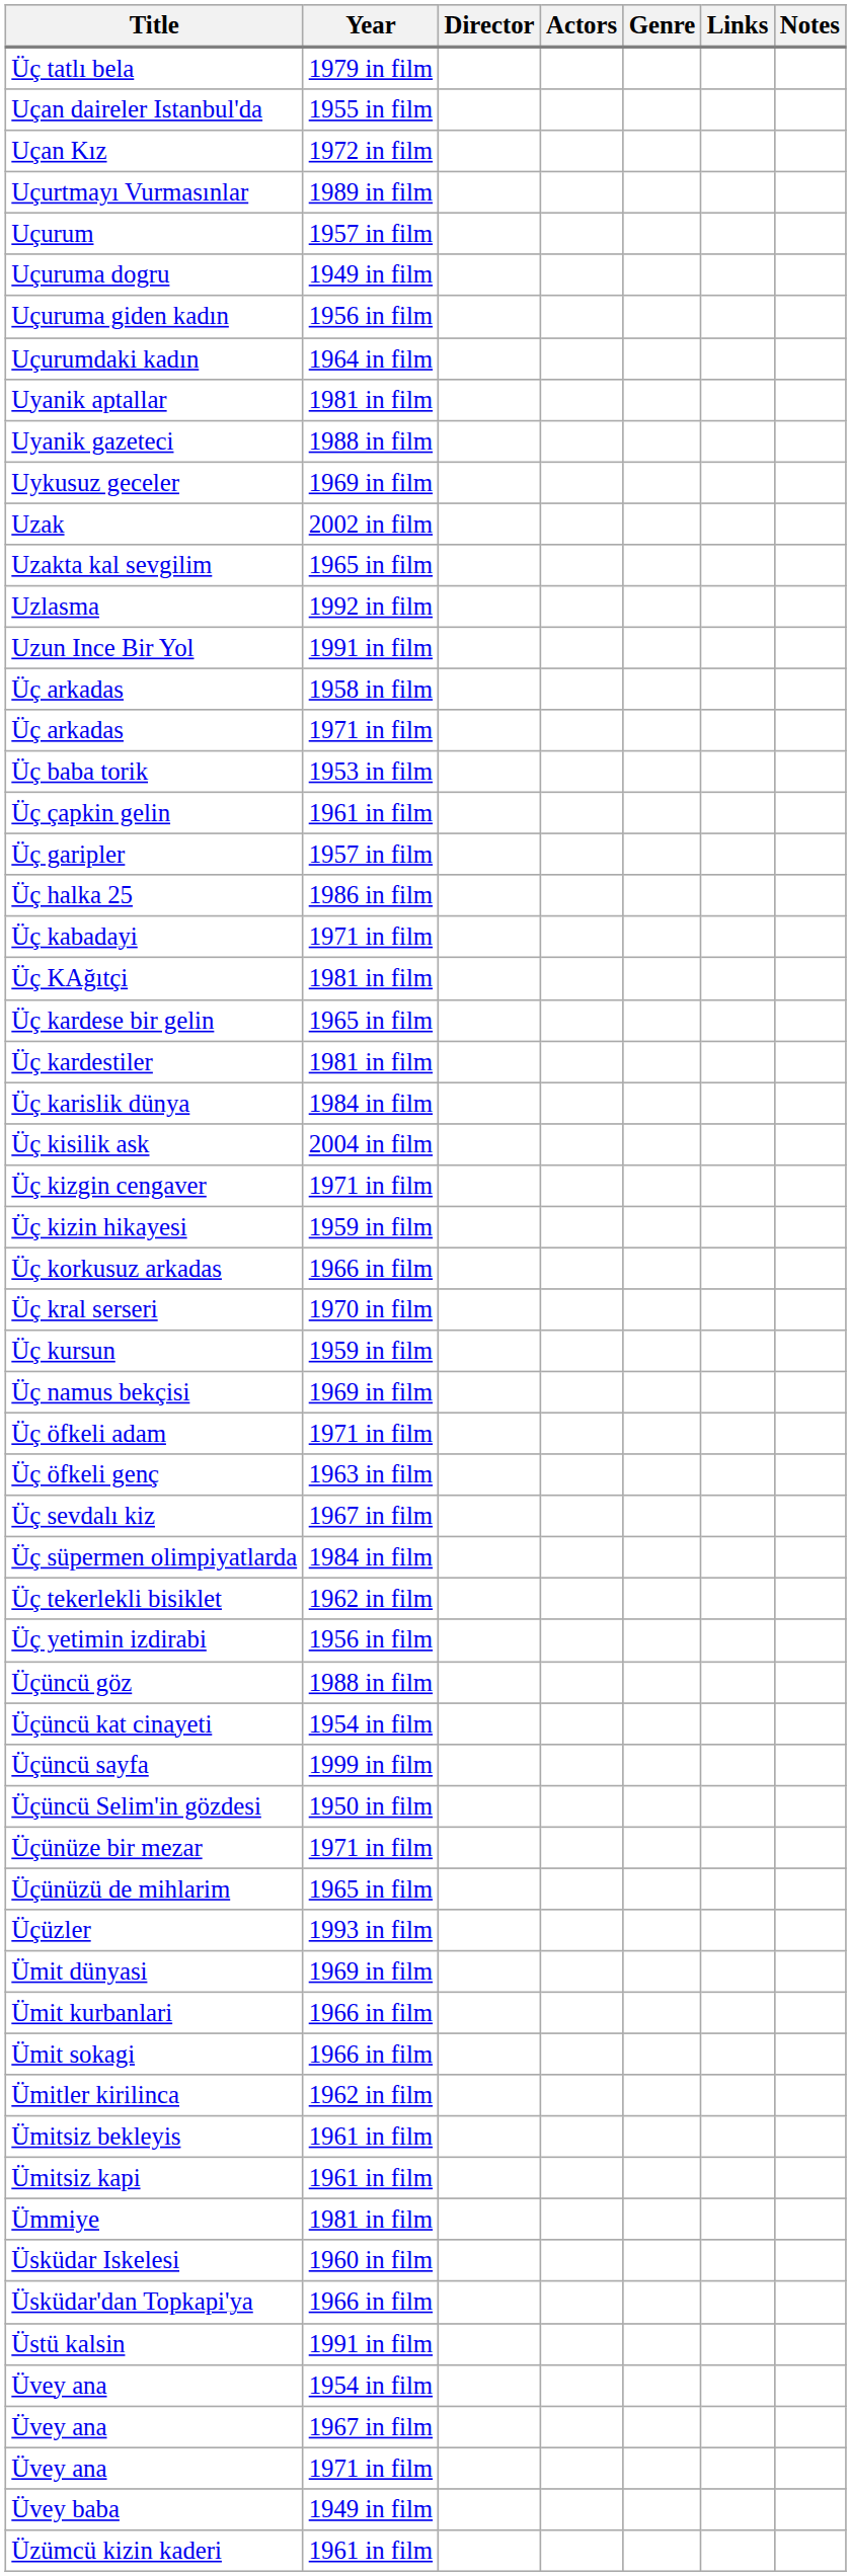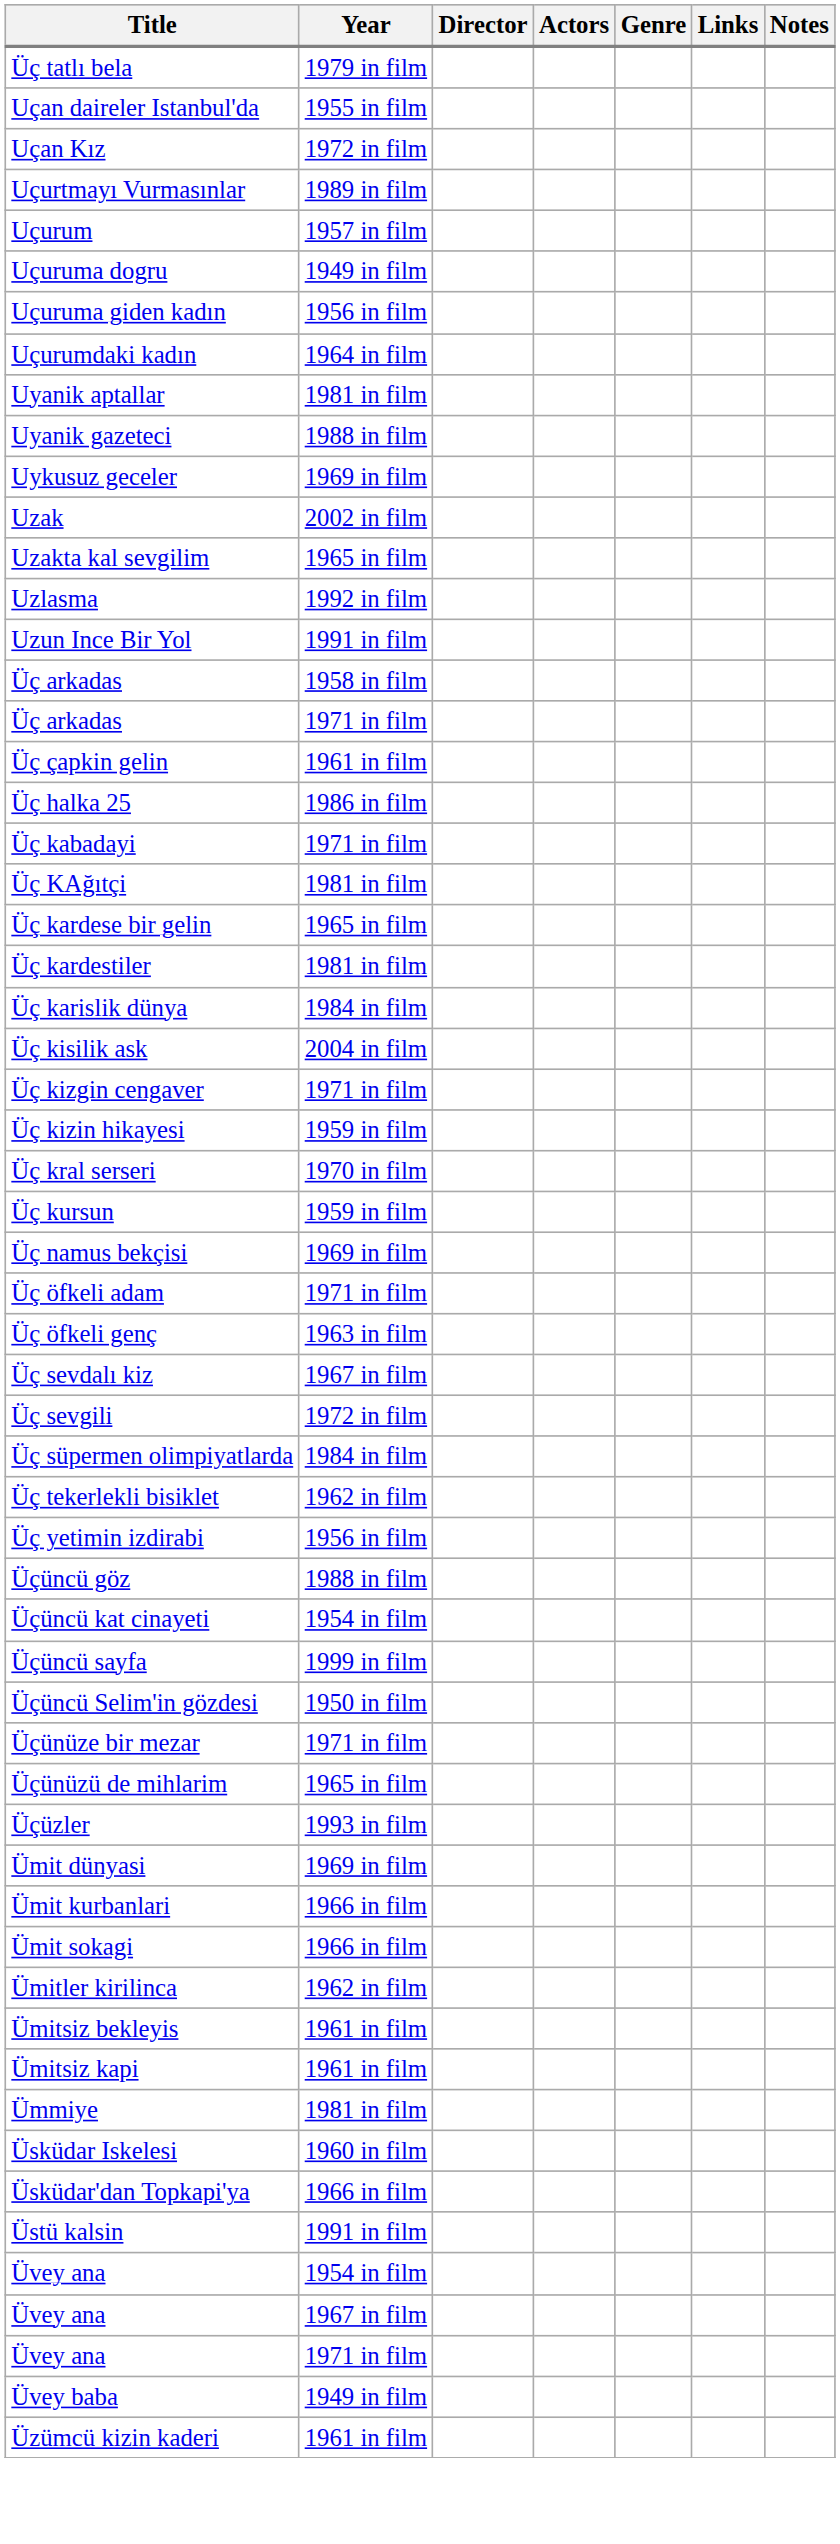 <table class="sortable wikitable" align=left border=1 cellpadding=6 cellspacing=0 style="margin: 0 0 0 1em; background: #ffffff; border: 1px #aaaaaa solid; border-collapse: collapse; text-align:left; font-size: 95%;">
 <tr style="text-align:center; background: #efefef; border-bottom:2px solid gray;">
 <th>Title</th>
 <th>Year</th>
 <th>Director</th>
 <th>Actors</th>
 <th>Genre</th>
 <th>Links</th>
 <th>Notes</th>
 </tr>
 <tr>
 <td><a href='#'>Üç tatlı bela</a></td>
 <td><a href='#'>1979 in film</a></td>
 <td></td>
 <td></td>
 <td></td>
 <td></td>
 <td></td>
 </tr>
 <tr>
 <td><a href='#'>Uçan daireler Istanbul'da</a></td>
 <td><a href='#'>1955 in film</a></td>
 <td></td>
 <td></td>
 <td></td>
 <td></td>
 <td></td>
 </tr>
 <tr>
 <td><a href='#'>Uçan Kız</a></td>
 <td><a href='#'>1972 in film</a></td>
 <td></td>
 <td></td>
 <td></td>
 <td></td>
 <td></td>
 </tr>
 <tr>
 <td><a href='#'>Uçurtmayı Vurmasınlar</a></td>
 <td><a href='#'>1989 in film</a></td>
 <td></td>
 <td></td>
 <td></td>
 <td></td>
 <td></td>
 </tr>
 <tr>
 <td><a href='#'>Uçurum</a></td>
 <td><a href='#'>1957 in film</a></td>
 <td></td>
 <td></td>
 <td></td>
 <td></td>
 <td></td>
 </tr>
 <tr>
 <td><a href='#'>Uçuruma dogru</a></td>
 <td><a href='#'>1949 in film</a></td>
 <td></td>
 <td></td>
 <td></td>
 <td></td>
 <td></td>
 </tr>
 <tr>
 <td><a href='#'>Uçuruma giden kadın</a></td>
 <td><a href='#'>1956 in film</a></td>
 <td></td>
 <td></td>
 <td></td>
 <td></td>
 <td></td>
 </tr>
 <tr>
 <td><a href='#'>Uçurumdaki kadın</a></td>
 <td><a href='#'>1964 in film</a></td>
 <td></td>
 <td></td>
 <td></td>
 <td></td>
 <td></td>
 </tr>
 <tr>
 <td><a href='#'>Uyanik aptallar</a></td>
 <td><a href='#'>1981 in film</a></td>
 <td></td>
 <td></td>
 <td></td>
 <td></td>
 <td></td>
 </tr>
 <tr>
 <td><a href='#'>Uyanik gazeteci</a></td>
 <td><a href='#'>1988 in film</a></td>
 <td></td>
 <td></td>
 <td></td>
 <td></td>
 <td></td>
 </tr>
 <tr>
 <td><a href='#'>Uykusuz geceler</a></td>
 <td><a href='#'>1969 in film</a></td>
 <td></td>
 <td></td>
 <td></td>
 <td></td>
 <td></td>
 </tr>
 <tr>
 <td><a href='#'>Uzak</a></td>
 <td><a href='#'>2002 in film</a></td>
 <td></td>
 <td></td>
 <td></td>
 <td></td>
 <td></td>
 </tr>
 <tr>
 <td><a href='#'>Uzakta kal sevgilim</a></td>
 <td><a href='#'>1965 in film</a></td>
 <td></td>
 <td></td>
 <td></td>
 <td></td>
 <td></td>
 </tr>
 <tr>
 <td><a href='#'>Uzlasma</a></td>
 <td><a href='#'>1992 in film</a></td>
 <td></td>
 <td></td>
 <td></td>
 <td></td>
 <td></td>
 </tr>
 <tr>
 <td><a href='#'>Uzun Ince Bir Yol</a></td>
 <td><a href='#'>1991 in film</a></td>
 <td></td>
 <td></td>
 <td></td>
 <td></td>
 <td></td>
 </tr>
 <tr>
 <td><a href='#'>Üç arkadas</a></td>
 <td><a href='#'>1958 in film</a></td>
 <td></td>
 <td></td>
 <td></td>
 <td></td>
 <td></td>
 </tr>
 <tr>
 <td><a href='#'>Üç arkadas</a></td>
 <td><a href='#'>1971 in film</a></td>
 <td></td>
 <td></td>
 <td></td>
 <td></td>
 <td></td>
 </tr>
 <tr>
-<td><a href='#'>Üç baba torik</a></td>
-<td><a href='#'>1953 in film</a></td>
-<td></td>
-<td></td>
-<td></td>
-<td></td>
-<td></td>
-</tr>
-<tr>
 <td><a href='#'>Üç çapkin gelin</a></td>
 <td><a href='#'>1961 in film</a></td>
-<td></td>
-<td></td>
-<td></td>
-<td></td>
-<td></td>
-</tr>
-<tr>
-<td><a href='#'>Üç garipler</a></td>
-<td><a href='#'>1957 in film</a></td>
 <td></td>
 <td></td>
 <td></td>
 <td></td>
 <td></td>
 </tr>
 <tr>
 <td><a href='#'>Üç halka 25</a></td>
 <td><a href='#'>1986 in film</a></td>
 <td></td>
 <td></td>
 <td></td>
 <td></td>
 <td></td>
 </tr>
 <tr>
 <td><a href='#'>Üç kabadayi</a></td>
 <td><a href='#'>1971 in film</a></td>
 <td></td>
 <td></td>
 <td></td>
 <td></td>
 <td></td>
 </tr>
 <tr>
 <td><a href='#'>Üç KAğıtçi</a></td>
 <td><a href='#'>1981 in film</a></td>
 <td></td>
 <td></td>
 <td></td>
 <td></td>
 <td></td>
 </tr>
 <tr>
 <td><a href='#'>Üç kardese bir gelin</a></td>
 <td><a href='#'>1965 in film</a></td>
 <td></td>
 <td></td>
 <td></td>
 <td></td>
 <td></td>
 </tr>
 <tr>
 <td><a href='#'>Üç kardestiler</a></td>
 <td><a href='#'>1981 in film</a></td>
 <td></td>
 <td></td>
 <td></td>
 <td></td>
 <td></td>
 </tr>
 <tr>
 <td><a href='#'>Üç karislik dünya</a></td>
 <td><a href='#'>1984 in film</a></td>
 <td></td>
 <td></td>
 <td></td>
 <td></td>
 <td></td>
 </tr>
 <tr>
 <td><a href='#'>Üç kisilik ask</a></td>
 <td><a href='#'>2004 in film</a></td>
 <td></td>
 <td></td>
 <td></td>
 <td></td>
 <td></td>
 </tr>
 <tr>
 <td><a href='#'>Üç kizgin cengaver</a></td>
 <td><a href='#'>1971 in film</a></td>
 <td></td>
 <td></td>
 <td></td>
 <td></td>
 <td></td>
 </tr>
 <tr>
 <td><a href='#'>Üç kizin hikayesi</a></td>
 <td><a href='#'>1959 in film</a></td>
 <td></td>
 <td></td>
 <td></td>
 <td></td>
 <td></td>
 </tr>
 <tr>
-<td><a href='#'>Üç korkusuz arkadas</a></td>
-<td><a href='#'>1966 in film</a></td>
-<td></td>
-<td></td>
-<td></td>
-<td></td>
-<td></td>
-</tr>
-<tr>
 <td><a href='#'>Üç kral serseri</a></td>
 <td><a href='#'>1970 in film</a></td>
 <td></td>
 <td></td>
 <td></td>
 <td></td>
 <td></td>
 </tr>
 <tr>
 <td><a href='#'>Üç kursun</a></td>
 <td><a href='#'>1959 in film</a></td>
 <td></td>
 <td></td>
 <td></td>
 <td></td>
 <td></td>
 </tr>
 <tr>
 <td><a href='#'>Üç namus bekçisi</a></td>
 <td><a href='#'>1969 in film</a></td>
 <td></td>
 <td></td>
 <td></td>
 <td></td>
 <td></td>
 </tr>
 <tr>
 <td><a href='#'>Üç öfkeli adam</a></td>
 <td><a href='#'>1971 in film</a></td>
 <td></td>
 <td></td>
 <td></td>
 <td></td>
 <td></td>
 </tr>
 <tr>
 <td><a href='#'>Üç öfkeli genç</a></td>
 <td><a href='#'>1963 in film</a></td>
 <td></td>
 <td></td>
 <td></td>
 <td></td>
 <td></td>
 </tr>
 <tr>
 <td><a href='#'>Üç sevdalı kiz</a></td>
 <td><a href='#'>1967 in film</a></td>
+<td></td>
+<td></td>
+<td></td>
+<td></td>
+<td></td>
+</tr>
+<tr>
+<td><a href='#'>Üç sevgili</a></td>
+<td><a href='#'>1972 in film</a></td>
 <td></td>
 <td></td>
 <td></td>
 <td></td>
 <td></td>
 </tr>
 <tr>
 <td><a href='#'>Üç süpermen olimpiyatlarda</a></td>
 <td><a href='#'>1984 in film</a></td>
 <td></td>
 <td></td>
 <td></td>
 <td></td>
 <td></td>
 </tr>
 <tr>
 <td><a href='#'>Üç tekerlekli bisiklet</a></td>
 <td><a href='#'>1962 in film</a></td>
 <td></td>
 <td></td>
 <td></td>
 <td></td>
 <td></td>
 </tr>
 <tr>
 <td><a href='#'>Üç yetimin izdirabi</a></td>
 <td><a href='#'>1956 in film</a></td>
 <td></td>
 <td></td>
 <td></td>
 <td></td>
 <td></td>
 </tr>
 <tr>
 <td><a href='#'>Üçüncü göz</a></td>
 <td><a href='#'>1988 in film</a></td>
 <td></td>
 <td></td>
 <td></td>
 <td></td>
 <td></td>
 </tr>
 <tr>
 <td><a href='#'>Üçüncü kat cinayeti</a></td>
 <td><a href='#'>1954 in film</a></td>
 <td></td>
 <td></td>
 <td></td>
 <td></td>
 <td></td>
 </tr>
 <tr>
 <td><a href='#'>Üçüncü sayfa</a></td>
 <td><a href='#'>1999 in film</a></td>
 <td></td>
 <td></td>
 <td></td>
 <td></td>
 <td></td>
 </tr>
 <tr>
 <td><a href='#'>Üçüncü Selim'in gözdesi</a></td>
 <td><a href='#'>1950 in film</a></td>
 <td></td>
 <td></td>
 <td></td>
 <td></td>
 <td></td>
 </tr>
 <tr>
 <td><a href='#'>Üçünüze bir mezar</a></td>
 <td><a href='#'>1971 in film</a></td>
 <td></td>
 <td></td>
 <td></td>
 <td></td>
 <td></td>
 </tr>
 <tr>
 <td><a href='#'>Üçünüzü de mihlarim</a></td>
 <td><a href='#'>1965 in film</a></td>
 <td></td>
 <td></td>
 <td></td>
 <td></td>
 <td></td>
 </tr>
 <tr>
 <td><a href='#'>Üçüzler</a></td>
 <td><a href='#'>1993 in film</a></td>
 <td></td>
 <td></td>
 <td></td>
 <td></td>
 <td></td>
 </tr>
 <tr>
 <td><a href='#'>Ümit dünyasi</a></td>
 <td><a href='#'>1969 in film</a></td>
 <td></td>
 <td></td>
 <td></td>
 <td></td>
 <td></td>
 </tr>
 <tr>
 <td><a href='#'>Ümit kurbanlari</a></td>
 <td><a href='#'>1966 in film</a></td>
 <td></td>
 <td></td>
 <td></td>
 <td></td>
 <td></td>
 </tr>
 <tr>
 <td><a href='#'>Ümit sokagi</a></td>
 <td><a href='#'>1966 in film</a></td>
 <td></td>
 <td></td>
 <td></td>
 <td></td>
 <td></td>
 </tr>
 <tr>
 <td><a href='#'>Ümitler kirilinca</a></td>
 <td><a href='#'>1962 in film</a></td>
 <td></td>
 <td></td>
 <td></td>
 <td></td>
 <td></td>
 </tr>
 <tr>
 <td><a href='#'>Ümitsiz bekleyis</a></td>
 <td><a href='#'>1961 in film</a></td>
 <td></td>
 <td></td>
 <td></td>
 <td></td>
 <td></td>
 </tr>
 <tr>
 <td><a href='#'>Ümitsiz kapi</a></td>
 <td><a href='#'>1961 in film</a></td>
 <td></td>
 <td></td>
 <td></td>
 <td></td>
 <td></td>
 </tr>
 <tr>
 <td><a href='#'>Ümmiye</a></td>
 <td><a href='#'>1981 in film</a></td>
 <td></td>
 <td></td>
 <td></td>
 <td></td>
 <td></td>
 </tr>
 <tr>
 <td><a href='#'>Üsküdar Iskelesi</a></td>
 <td><a href='#'>1960 in film</a></td>
 <td></td>
 <td></td>
 <td></td>
 <td></td>
 <td></td>
 </tr>
 <tr>
 <td><a href='#'>Üsküdar'dan Topkapi'ya</a></td>
 <td><a href='#'>1966 in film</a></td>
 <td></td>
 <td></td>
 <td></td>
 <td></td>
 <td></td>
 </tr>
 <tr>
 <td><a href='#'>Üstü kalsin</a></td>
 <td><a href='#'>1991 in film</a></td>
 <td></td>
 <td></td>
 <td></td>
 <td></td>
 <td></td>
 </tr>
 <tr>
 <td><a href='#'>Üvey ana</a></td>
 <td><a href='#'>1954 in film</a></td>
 <td></td>
 <td></td>
 <td></td>
 <td></td>
 <td></td>
 </tr>
 <tr>
 <td><a href='#'>Üvey ana</a></td>
 <td><a href='#'>1967 in film</a></td>
 <td></td>
 <td></td>
 <td></td>
 <td></td>
 <td></td>
 </tr>
 <tr>
 <td><a href='#'>Üvey ana</a></td>
 <td><a href='#'>1971 in film</a></td>
 <td></td>
 <td></td>
 <td></td>
 <td></td>
 <td></td>
 </tr>
 <tr>
 <td><a href='#'>Üvey baba</a></td>
 <td><a href='#'>1949 in film</a></td>
 <td></td>
 <td></td>
 <td></td>
 <td></td>
 <td></td>
 </tr>
 <tr>
 <td><a href='#'>Üzümcü kizin kaderi</a></td>
 <td><a href='#'>1961 in film</a></td>
 <td></td>
 <td></td>
 <td></td>
 <td></td>
 <td></td>
 </tr>
 <tr>
 </tr>
 </table>
